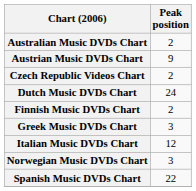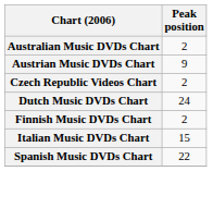 <table class = "wikitable plainrowheaders sortable" style="text-align:center;" border="1">
 <tr>
 <th scope="col">Chart (2006)</th>
 <th scope="col">Peak<br>position</th>
 </tr>
 <tr>
 <th scope="row">Australian Music DVDs Chart</th>
 <td>2</td>
 </tr>
 <tr>
 <th scope="row">Austrian Music DVDs Chart</th>
 <td>9</td>
 </tr>
 <tr>
 <th scope="row">Czech Republic Videos Chart</th>
 <td>2</td>
 </tr>
 <tr>
 <th scope="row">Dutch Music DVDs Chart</th>
 <td>24</td>
 </tr>
 <tr>
 <th scope="row">Finnish Music DVDs Chart</th>
 <td>2</td>
 </tr>
 <tr>
-<th scope="row">Greek Music DVDs Chart</th>
-<td>3</td>
-</tr>
-<tr>
 <th scope="row">Italian Music DVDs Chart</th>
-<td>12</td>
-</tr>
-<tr>
-<th scope="row">Norwegian Music DVDs Chart</th>
-<td>3</td>
+<td>15</td>
 </tr>
 <tr>
 <th scope="row">Spanish Music DVDs Chart</th>
 <td>22</td>
 </tr>
 <tr>
 </tr>
 </table>
